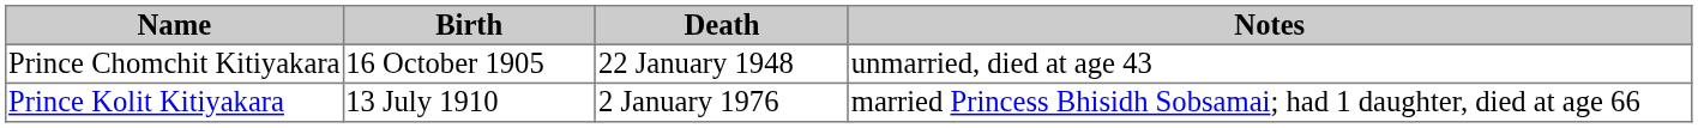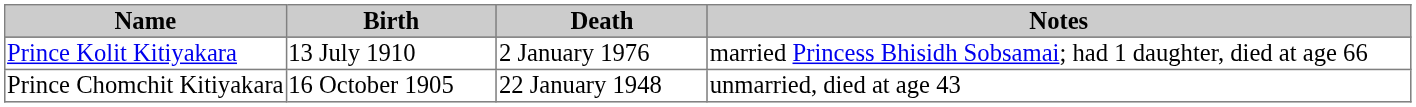 <table border=1 style="border-collapse: collapse;">
 <tr bgcolor=cccccc>
 <th width="20%">Name</th>
 <th width="15%">Birth</th>
 <th width="15%">Death</th>
 <th width="50%">Notes</th>
 </tr>
 <tr>
+<td><a href='#'>Prince Kolit Kitiyakara</a></td>
+<td>13 July 1910</td>
+<td>2 January 1976</td>
+<td>married <a href='#'>Princess Bhisidh Sobsamai</a>; had 1 daughter, died at age 66</td>
+</tr>
+<tr>
 <td>Prince Chomchit Kitiyakara</td>
 <td>16 October 1905</td>
 <td>22 January 1948</td>
 <td>unmarried, died at age 43</td>
 </tr>
-<tr>
-<td><a href='#'>Prince Kolit Kitiyakara</a></td>
-<td>13 July 1910</td>
-<td>2 January 1976</td>
-<td>married <a href='#'>Princess Bhisidh Sobsamai</a>; had 1 daughter, died at age 66</td>
-</tr>
 </table>
